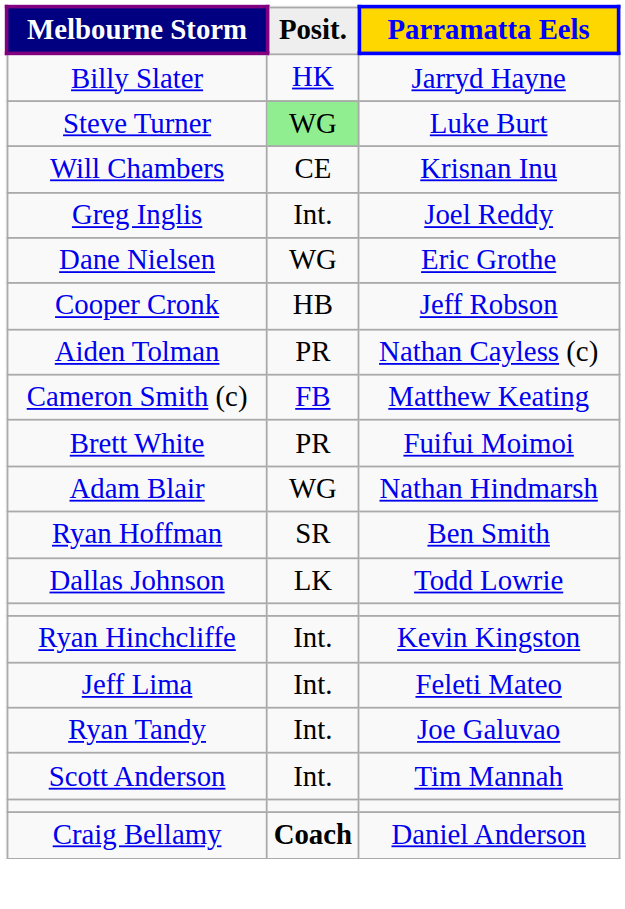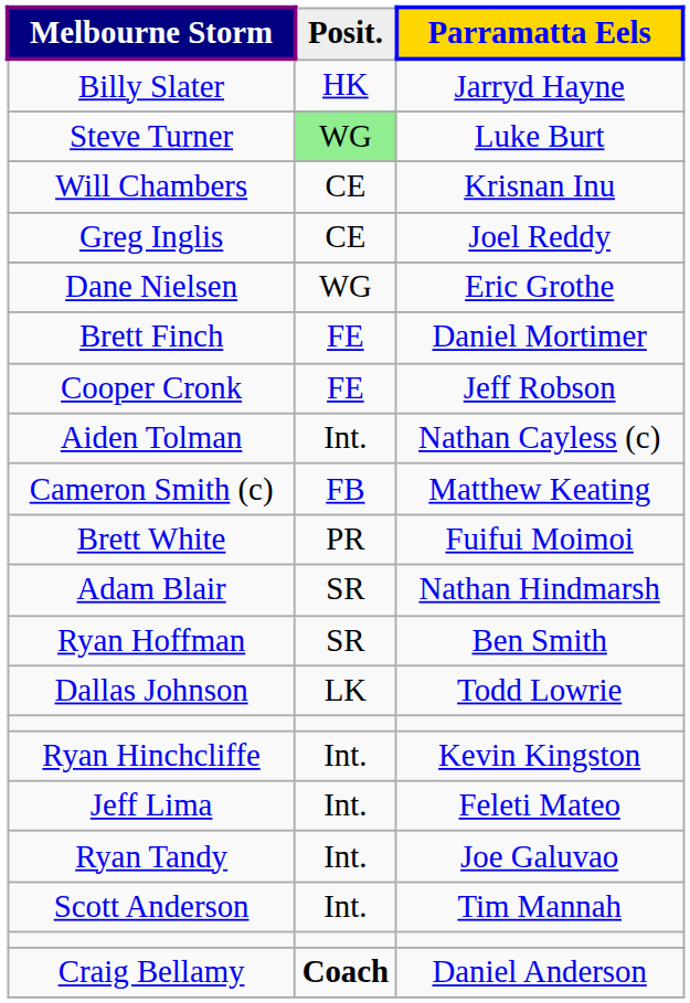 <table class="wikitable" align ="right" style="margin 1em auto 1em auto">
 <tr>
 <th align="centre" width="136" style="border: 2px solid purple; background: navy; color: white">Melbourne Storm</th>
 <th align="center" style="background: #eeeeee; color: black">Posit.</th>
 <th align="centre" width="136" style="border: 2px solid blue; background: gold; color: blue">Parramatta Eels</th>
 </tr>
 <tr>
 <td align="center" colspan="1"><a href='#'>Billy Slater</a></td>
 <td align="center" colspan="1"><a href='#'>HK</a></td>
 <td align="center" colspan="1"><a href='#'>Jarryd Hayne</a></td>
 </tr>
 <tr>
 <td align="center" colspan="1"><a href='#'>Steve Turner</a></td>
 <td align="center" colspan="1" style="background: lightgreen;">WG</td>
 <td align="center" colspan="1"><a href='#'>Luke Burt</a></td>
 </tr>
 <tr>
 <td align="center" colspan="1"><a href='#'>Will Chambers</a></td>
 <td align="center" colspan="1">CE</td>
 <td align="center" colspan="1"><a href='#'>Krisnan Inu</a></td>
 </tr>
 <tr>
 <td align="center" colspan="1"><a href='#'>Greg Inglis</a></td>
-<td align="center" colspan="1">Int.</td>
+<td align="center" colspan="1">CE</td>
 <td align="center" colspan="1"><a href='#'>Joel Reddy</a></td>
 </tr>
 <tr>
 <td align="center" colspan="1"><a href='#'>Dane Nielsen</a></td>
 <td align="center" colspan="1">WG</td>
 <td align="center" colspan="1"><a href='#'>Eric Grothe</a></td>
 </tr>
 <tr>
+<td align="center" colspan="1"><a href='#'>Brett Finch</a></td>
+<td align="center" colspan="1"><a href='#'>FE</a></td>
+<td align="center" colspan="1"><a href='#'>Daniel Mortimer</a></td>
+</tr>
+<tr>
 <td align="center" colspan="1"><a href='#'>Cooper Cronk</a></td>
-<td align="center" colspan="1">HB</td>
+<td align="center" colspan="1"><a href='#'>FE</a></td>
 <td align="center" colspan="1"><a href='#'>Jeff Robson</a></td>
 </tr>
 <tr>
 <td align="center" colspan="1"><a href='#'>Aiden Tolman</a></td>
-<td align="center" colspan="1">PR</td>
+<td align="center" colspan="1">Int.</td>
 <td align="center" colspan="1"><a href='#'>Nathan Cayless</a> (c)</td>
 </tr>
 <tr>
 <td align="center" colspan="1"><a href='#'>Cameron Smith</a> (c)</td>
 <td align="center" colspan="1"><a href='#'>FB</a></td>
 <td align="center" colspan="1"><a href='#'>Matthew Keating</a></td>
 </tr>
 <tr>
 <td align="center" colspan="1"><a href='#'>Brett White</a></td>
 <td align="center" colspan="1">PR</td>
 <td align="center" colspan="1"><a href='#'>Fuifui Moimoi</a></td>
 </tr>
 <tr>
 <td align="center" colspan="1"><a href='#'>Adam Blair</a></td>
-<td align="center" colspan="1">WG</td>
+<td align="center" colspan="1">SR</td>
 <td align="center" colspan="1"><a href='#'>Nathan Hindmarsh</a></td>
 </tr>
 <tr>
 <td align="center" colspan="1"><a href='#'>Ryan Hoffman</a></td>
 <td align="center" colspan="1">SR</td>
 <td align="center" colspan="1"><a href='#'>Ben Smith</a></td>
 </tr>
 <tr>
 <td align="center" colspan="1"><a href='#'>Dallas Johnson</a></td>
 <td align="center" colspan="1">LK</td>
 <td align="center" colspan="1"><a href='#'>Todd Lowrie</a></td>
 </tr>
 <tr>
 <td align="center" colspan="1"></td>
 <td align="center" colspan="1"></td>
 <td align="center" colspan="1"></td>
 </tr>
 <tr>
 <td align="center" colspan="1"><a href='#'>Ryan Hinchcliffe</a></td>
 <td align="center" colspan="1">Int.</td>
 <td align="center" colspan="1"><a href='#'>Kevin Kingston</a></td>
 </tr>
 <tr>
 <td align="center" colspan="1"><a href='#'>Jeff Lima</a></td>
 <td align="center" colspan="1">Int.</td>
 <td align="center" colspan="1"><a href='#'>Feleti Mateo</a></td>
 </tr>
 <tr>
 <td align="center" colspan="1"><a href='#'>Ryan Tandy</a></td>
 <td align="center" colspan="1">Int.</td>
 <td align="center" colspan="1"><a href='#'>Joe Galuvao</a></td>
 </tr>
 <tr>
 <td align="center" colspan="1"><a href='#'>Scott Anderson</a></td>
 <td align="center" colspan="1">Int.</td>
 <td align="center" colspan="1"><a href='#'>Tim Mannah</a></td>
 </tr>
 <tr>
 <td align="center" colspan="1"></td>
 <td align="center" colspan="1"></td>
 <td align="center" colspan="1"></td>
 </tr>
 <tr>
 <td align="center" colspan="1"><a href='#'>Craig Bellamy</a></td>
 <td align="center" colspan="1"><strong>Coach</strong></td>
 <td align="center" colspan="1"><a href='#'>Daniel Anderson</a></td>
 </tr>
 </table>
